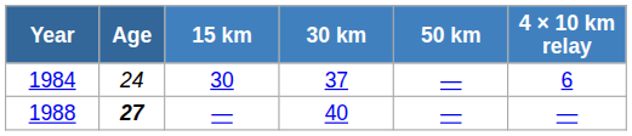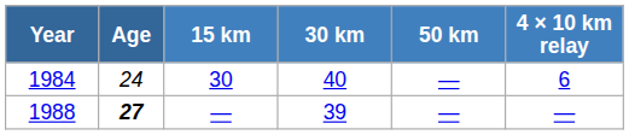 <table class="wikitable" style="font-size:95%; text-align:center; border:grey solid 1px; border-collapse:collapse; background:#ffffff;">
 <tr>
 <th style="background-color:#369; color:white; width:60px;"> Year </th>
 <th style="background-color:#369; color:white; width:40px;"> Age </th>
 <th style="background-color:#4180be; color:white; width:75px;"> 15 km </th>
 <th style="background-color:#4180be; color:white; width:75px;"> 30 km </th>
 <th style="background-color:#4180be; color:white; width:75px;"> 50 km </th>
 <th style="background-color:#4180be; color:white; width:75px;"> 4 × 10 km <br> relay </th>
 </tr>
 <tr>
 <td><a href='#'>1984</a></td>
 <td><em>24</em></td>
 <td><a href='#'>30</a></td>
-<td><a href='#'>37</a></td>
+<td><a href='#'>40</a></td>
 <td><a href='#'>—</a></td>
 <td><a href='#'>6</a></td>
 </tr>
 <tr>
 <td><a href='#'>1988</a></td>
 <td><strong><em>27</em></strong></td>
 <td><a href='#'>—</a></td>
-<td><a href='#'>40</a></td>
+<td><a href='#'>39</a></td>
 <td><a href='#'>—</a></td>
 <td><a href='#'>—</a></td>
 </tr>
 </table>
